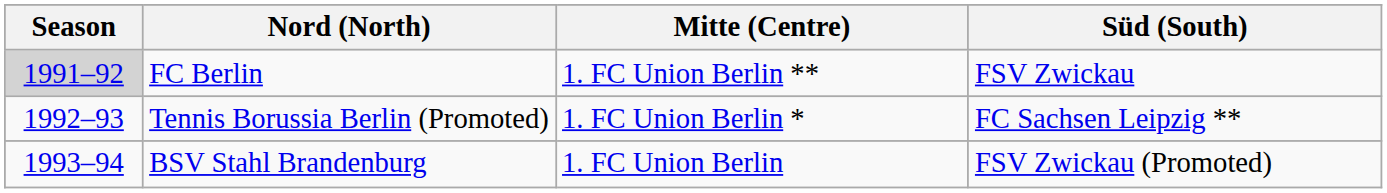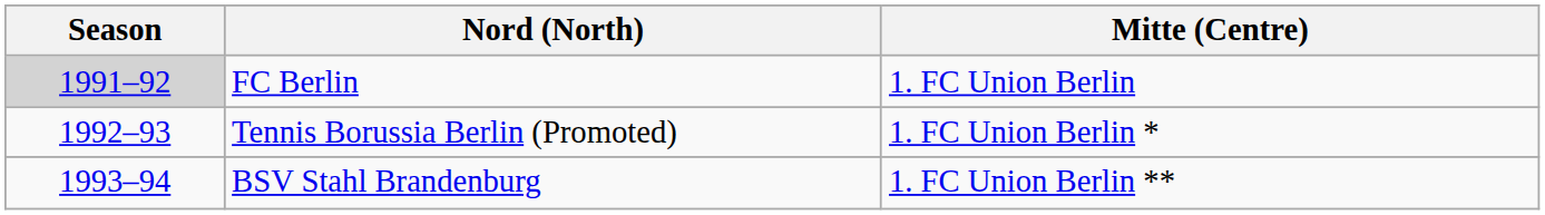 <table class="wikitable">
 <tr>
 <th style="width:10%">Season</th>
 <th style="width:30%">Nord (North)</th>
 <th style="width:30%">Mitte (Centre)</th>
-<th style="width:30%">Süd (South)</th>
 </tr>
 <tr>
 <td style="background: lightgrey; text-align:center"><a href='#'>1991–92</a></td>
 <td><a href='#'>FC Berlin</a></td>
-<td><a href='#'>1. FC Union Berlin</a> **</td>
-<td><a href='#'>FSV Zwickau</a></td>
+<td><a href='#'>1. FC Union Berlin</a></td>
 </tr>
 <tr>
 <td style="text-align:center"><a href='#'>1992–93</a></td>
 <td><a href='#'>Tennis Borussia Berlin</a> (Promoted)</td>
 <td><a href='#'>1. FC Union Berlin</a> *</td>
-<td><a href='#'>FC Sachsen Leipzig</a> **</td>
 </tr>
 <tr>
 <td style="text-align:center"><a href='#'>1993–94</a></td>
 <td><a href='#'>BSV Stahl Brandenburg</a></td>
-<td><a href='#'>1. FC Union Berlin</a></td>
-<td><a href='#'>FSV Zwickau</a> (Promoted)</td>
+<td><a href='#'>1. FC Union Berlin</a> **</td>
 </tr>
 </table>
